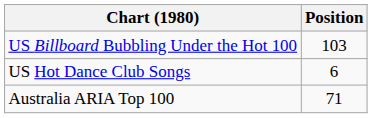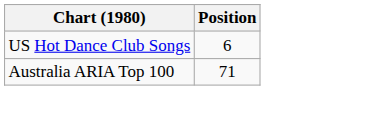 <table class="wikitable sortable">
 <tr>
 <th>Chart (1980)</th>
 <th>Position</th>
-</tr>
-<tr>
-<td><a href='#'>US <em>Billboard</em> Bubbling Under the Hot 100</a></td>
-<td align="center">103</td>
 </tr>
 <tr>
 <td>US <a href='#'>Hot Dance Club Songs</a></td>
 <td align="center">6</td>
 </tr>
 <tr>
 <td>Australia ARIA Top 100</td>
 <td align="center">71</td>
 </tr>
 </table>
